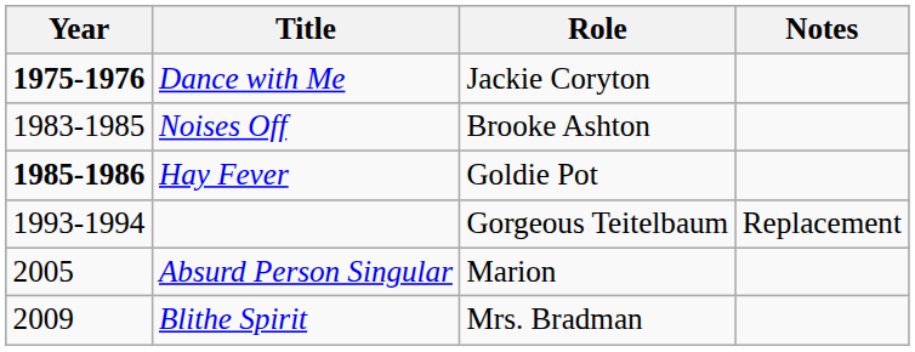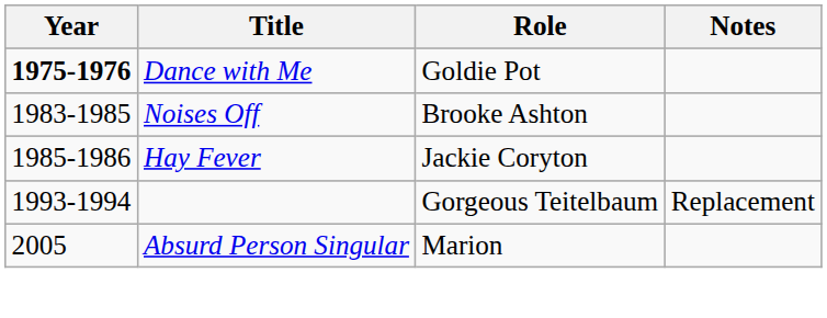 <table class="wikitable sortable">
 <tr>
 <th>Year</th>
 <th>Title</th>
 <th>Role</th>
 <th class="unsortable">Notes</th>
 </tr>
 <tr>
 <td><strong>1975-1976</strong></td>
 <td><em><a href='#'>Dance with Me</a></em></td>
-<td>Jackie Coryton</td>
+<td>Goldie Pot</td>
 <td></td>
 </tr>
 <tr>
 <td>1983-1985</td>
 <td><em><a href='#'>Noises Off</a></em></td>
 <td>Brooke Ashton</td>
 <td></td>
 </tr>
 <tr>
-<td><strong>1985-1986</strong></td>
+<td>1985-1986</td>
 <td><em><a href='#'>Hay Fever</a></em></td>
-<td>Goldie Pot</td>
+<td>Jackie Coryton</td>
 <td></td>
 </tr>
 <tr>
 <td>1993-1994</td>
 <td><em></em></td>
 <td>Gorgeous Teitelbaum</td>
 <td>Replacement</td>
 </tr>
 <tr>
 <td>2005</td>
 <td><em><a href='#'>Absurd Person Singular</a></em></td>
 <td>Marion</td>
 <td></td>
 </tr>
-<tr>
-<td>2009</td>
-<td><em><a href='#'>Blithe Spirit</a></em></td>
-<td>Mrs. Bradman</td>
-<td></td>
-</tr>
 </table>
